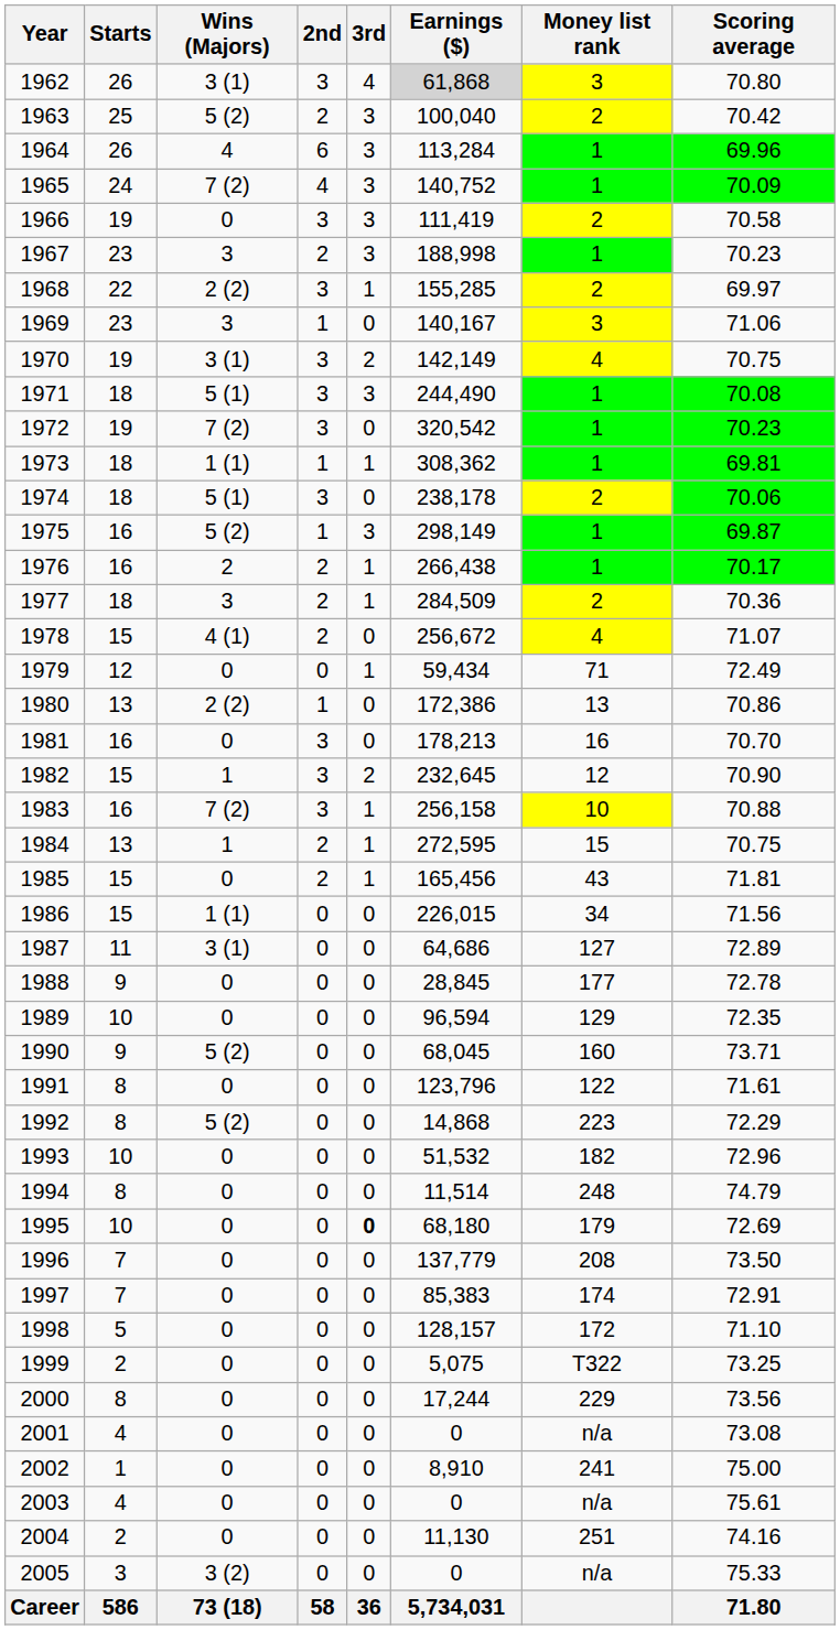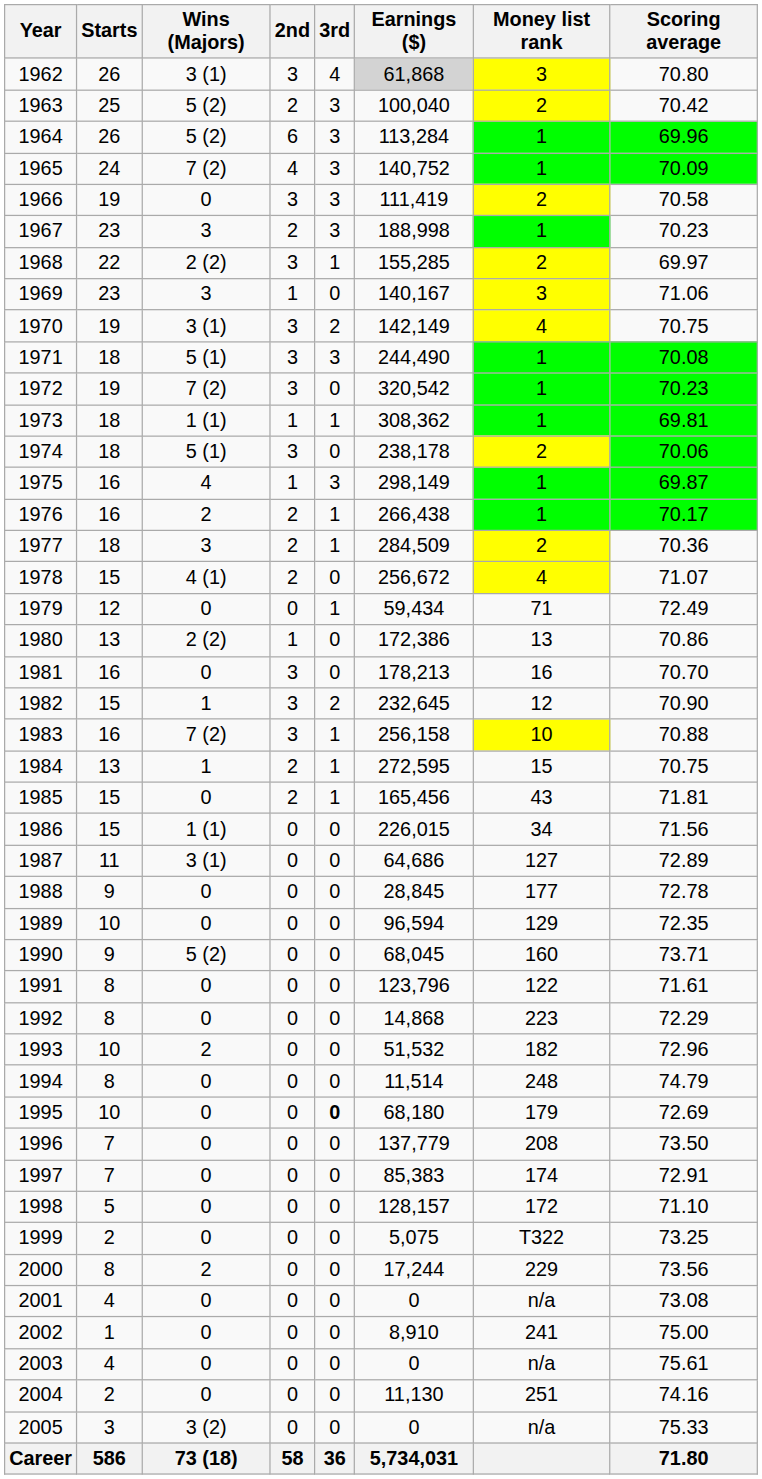 <table class="wikitable" style="text-align:center">
 <tr>
 <th>Year</th>
 <th>Starts</th>
 <th>Wins (Majors)</th>
 <th>2nd</th>
 <th>3rd</th>
 <th>Earnings ($)</th>
 <th>Money list rank</th>
 <th>Scoring average</th>
 </tr>
 <tr>
 <td>1962</td>
 <td>26</td>
 <td>3 (1)</td>
 <td>3</td>
 <td>4</td>
 <td style="background: lightgrey;">61,868</td>
 <td align="center" style="background:yellow;">3</td>
 <td>70.80</td>
 </tr>
 <tr>
 <td>1963</td>
 <td>25</td>
 <td>5 (2)</td>
 <td>2</td>
 <td>3</td>
 <td>100,040</td>
 <td align="center" style="background:yellow;">2</td>
 <td>70.42</td>
 </tr>
 <tr>
 <td>1964</td>
 <td>26</td>
-<td>4</td>
+<td>5 (2)</td>
 <td>6</td>
 <td>3</td>
 <td>113,284</td>
 <td align="center" style="background:lime;">1</td>
 <td align="center" style="background:lime;">69.96</td>
 </tr>
 <tr>
 <td>1965</td>
 <td>24</td>
 <td>7 (2)</td>
 <td>4</td>
 <td>3</td>
 <td>140,752</td>
 <td align="center" style="background:lime;">1</td>
 <td align="center" style="background:lime;">70.09</td>
 </tr>
 <tr>
 <td>1966</td>
 <td>19</td>
 <td>0</td>
 <td>3</td>
 <td>3</td>
 <td>111,419</td>
 <td align="center" style="background:yellow;">2</td>
 <td>70.58</td>
 </tr>
 <tr>
 <td>1967</td>
 <td>23</td>
 <td>3</td>
 <td>2</td>
 <td>3</td>
 <td>188,998</td>
 <td align="center" style="background:lime;">1</td>
 <td>70.23</td>
 </tr>
 <tr>
 <td>1968</td>
 <td>22</td>
 <td>2 (2)</td>
 <td>3</td>
 <td>1</td>
 <td>155,285</td>
 <td align="center" style="background:yellow;">2</td>
 <td>69.97</td>
 </tr>
 <tr>
 <td>1969</td>
 <td>23</td>
 <td>3</td>
 <td>1</td>
 <td>0</td>
 <td>140,167</td>
 <td align="center" style="background:yellow;">3</td>
 <td>71.06</td>
 </tr>
 <tr>
 <td>1970</td>
 <td>19</td>
 <td>3 (1)</td>
 <td>3</td>
 <td>2</td>
 <td>142,149</td>
 <td align="center" style="background:yellow;">4</td>
 <td>70.75</td>
 </tr>
 <tr>
 <td>1971</td>
 <td>18</td>
 <td>5 (1)</td>
 <td>3</td>
 <td>3</td>
 <td>244,490</td>
 <td align="center" style="background:lime;">1</td>
 <td align="center" style="background:lime;">70.08</td>
 </tr>
 <tr>
 <td>1972</td>
 <td>19</td>
 <td>7 (2)</td>
 <td>3</td>
 <td>0</td>
 <td>320,542</td>
 <td align="center" style="background:lime;">1</td>
 <td align="center" style="background:lime;">70.23</td>
 </tr>
 <tr>
 <td>1973</td>
 <td>18</td>
 <td>1 (1)</td>
 <td>1</td>
 <td>1</td>
 <td>308,362</td>
 <td align="center" style="background:lime;">1</td>
 <td align="center" style="background:lime;">69.81</td>
 </tr>
 <tr>
 <td>1974</td>
 <td>18</td>
 <td>5 (1)</td>
 <td>3</td>
 <td>0</td>
 <td>238,178</td>
 <td align="center" style="background:yellow;">2</td>
 <td align="center" style="background:lime;">70.06</td>
 </tr>
 <tr>
 <td>1975</td>
 <td>16</td>
-<td>5 (2)</td>
+<td>4</td>
 <td>1</td>
 <td>3</td>
 <td>298,149</td>
 <td align="center" style="background:lime;">1</td>
 <td align="center" style="background:lime;">69.87</td>
 </tr>
 <tr>
 <td>1976</td>
 <td>16</td>
 <td>2</td>
 <td>2</td>
 <td>1</td>
 <td>266,438</td>
 <td align="center" style="background:lime;">1</td>
 <td align="center" style="background:lime;">70.17</td>
 </tr>
 <tr>
 <td>1977</td>
 <td>18</td>
 <td>3</td>
 <td>2</td>
 <td>1</td>
 <td>284,509</td>
 <td align="center" style="background:yellow;">2</td>
 <td>70.36</td>
 </tr>
 <tr>
 <td>1978</td>
 <td>15</td>
 <td>4 (1)</td>
 <td>2</td>
 <td>0</td>
 <td>256,672</td>
 <td align="center" style="background:yellow;">4</td>
 <td>71.07</td>
 </tr>
 <tr>
 <td>1979</td>
 <td>12</td>
 <td>0</td>
 <td>0</td>
 <td>1</td>
 <td>59,434</td>
 <td>71</td>
 <td>72.49</td>
 </tr>
 <tr>
 <td>1980</td>
 <td>13</td>
 <td>2 (2)</td>
 <td>1</td>
 <td>0</td>
 <td>172,386</td>
 <td>13</td>
 <td>70.86</td>
 </tr>
 <tr>
 <td>1981</td>
 <td>16</td>
 <td>0</td>
 <td>3</td>
 <td>0</td>
 <td>178,213</td>
 <td>16</td>
 <td>70.70</td>
 </tr>
 <tr>
 <td>1982</td>
 <td>15</td>
 <td>1</td>
 <td>3</td>
 <td>2</td>
 <td>232,645</td>
 <td>12</td>
 <td>70.90</td>
 </tr>
 <tr>
 <td>1983</td>
 <td>16</td>
 <td>7 (2)</td>
 <td>3</td>
 <td>1</td>
 <td>256,158</td>
 <td align="center" style="background:yellow;">10</td>
 <td>70.88</td>
 </tr>
 <tr>
 <td>1984</td>
 <td>13</td>
 <td>1</td>
 <td>2</td>
 <td>1</td>
 <td>272,595</td>
 <td>15</td>
 <td>70.75</td>
 </tr>
 <tr>
 <td>1985</td>
 <td>15</td>
 <td>0</td>
 <td>2</td>
 <td>1</td>
 <td>165,456</td>
 <td>43</td>
 <td>71.81</td>
 </tr>
 <tr>
 <td>1986</td>
 <td>15</td>
 <td>1 (1)</td>
 <td>0</td>
 <td>0</td>
 <td>226,015</td>
 <td>34</td>
 <td>71.56</td>
 </tr>
 <tr>
 <td>1987</td>
 <td>11</td>
 <td>3 (1)</td>
 <td>0</td>
 <td>0</td>
 <td>64,686</td>
 <td>127</td>
 <td>72.89</td>
 </tr>
 <tr>
 <td>1988</td>
 <td>9</td>
 <td>0</td>
 <td>0</td>
 <td>0</td>
 <td>28,845</td>
 <td>177</td>
 <td>72.78</td>
 </tr>
 <tr>
 <td>1989</td>
 <td>10</td>
 <td>0</td>
 <td>0</td>
 <td>0</td>
 <td>96,594</td>
 <td>129</td>
 <td>72.35</td>
 </tr>
 <tr>
 <td>1990</td>
 <td>9</td>
 <td>5 (2)</td>
 <td>0</td>
 <td>0</td>
 <td>68,045</td>
 <td>160</td>
 <td>73.71</td>
 </tr>
 <tr>
 <td>1991</td>
 <td>8</td>
 <td>0</td>
 <td>0</td>
 <td>0</td>
 <td>123,796</td>
 <td>122</td>
 <td>71.61</td>
 </tr>
 <tr>
 <td>1992</td>
 <td>8</td>
-<td>5 (2)</td>
+<td>0</td>
 <td>0</td>
 <td>0</td>
 <td>14,868</td>
 <td>223</td>
 <td>72.29</td>
 </tr>
 <tr>
 <td>1993</td>
 <td>10</td>
-<td>0</td>
+<td>2</td>
 <td>0</td>
 <td>0</td>
 <td>51,532</td>
 <td>182</td>
 <td>72.96</td>
 </tr>
 <tr>
 <td>1994</td>
 <td>8</td>
 <td>0</td>
 <td>0</td>
 <td>0</td>
 <td>11,514</td>
 <td>248</td>
 <td>74.79</td>
 </tr>
 <tr>
 <td>1995</td>
 <td>10</td>
 <td>0</td>
 <td>0</td>
 <td><strong>0</strong></td>
 <td>68,180</td>
 <td>179</td>
 <td>72.69</td>
 </tr>
 <tr>
 <td>1996</td>
 <td>7</td>
 <td>0</td>
 <td>0</td>
 <td>0</td>
 <td>137,779</td>
 <td>208</td>
 <td>73.50</td>
 </tr>
 <tr>
 <td>1997</td>
 <td>7</td>
 <td>0</td>
 <td>0</td>
 <td>0</td>
 <td>85,383</td>
 <td>174</td>
 <td>72.91</td>
 </tr>
 <tr>
 <td>1998</td>
 <td>5</td>
 <td>0</td>
 <td>0</td>
 <td>0</td>
 <td>128,157</td>
 <td>172</td>
 <td>71.10</td>
 </tr>
 <tr>
 <td>1999</td>
 <td>2</td>
 <td>0</td>
 <td>0</td>
 <td>0</td>
 <td>5,075</td>
 <td>T322</td>
 <td>73.25</td>
 </tr>
 <tr>
 <td>2000</td>
 <td>8</td>
-<td>0</td>
+<td>2</td>
 <td>0</td>
 <td>0</td>
 <td>17,244</td>
 <td>229</td>
 <td>73.56</td>
 </tr>
 <tr>
 <td>2001</td>
 <td>4</td>
 <td>0</td>
 <td>0</td>
 <td>0</td>
 <td>0</td>
 <td>n/a</td>
 <td>73.08</td>
 </tr>
 <tr>
 <td>2002</td>
 <td>1</td>
 <td>0</td>
 <td>0</td>
 <td>0</td>
 <td>8,910</td>
 <td>241</td>
 <td>75.00</td>
 </tr>
 <tr>
 <td>2003</td>
 <td>4</td>
 <td>0</td>
 <td>0</td>
 <td>0</td>
 <td>0</td>
 <td>n/a</td>
 <td>75.61</td>
 </tr>
 <tr>
 <td>2004</td>
 <td>2</td>
 <td>0</td>
 <td>0</td>
 <td>0</td>
 <td>11,130</td>
 <td>251</td>
 <td>74.16</td>
 </tr>
 <tr>
 <td>2005</td>
 <td>3</td>
 <td>3 (2)</td>
 <td>0</td>
 <td>0</td>
 <td>0</td>
 <td>n/a</td>
 <td>75.33</td>
 </tr>
 <tr>
 <th>Career</th>
 <th>586</th>
 <th>73 (18)</th>
 <th>58</th>
 <th>36</th>
 <th>5,734,031</th>
 <th></th>
 <th>71.80</th>
 </tr>
 </table>
